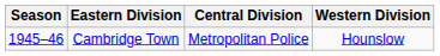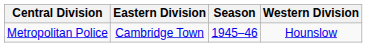 <table class="wikitable" style="text-align: center">
 <tr>
+<th>Central Division</th>
+<th>Eastern Division</th>
 <th>Season</th>
-<th>Eastern Division</th>
-<th>Central Division</th>
 <th>Western Division</th>
 </tr>
 <tr>
+<td><a href='#'>Metropolitan Police</a></td>
+<td><a href='#'>Cambridge Town</a></td>
 <td><a href='#'>1945–46</a></td>
-<td><a href='#'>Cambridge Town</a></td>
-<td><a href='#'>Metropolitan Police</a></td>
 <td><a href='#'>Hounslow</a></td>
 </tr>
 </table>
